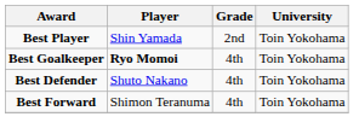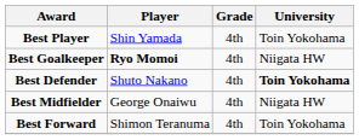 <table class="wikitable" style="text-align:center">
 <tr>
 <th>Award</th>
 <th>Player</th>
 <th>Grade</th>
 <th>University</th>
 </tr>
 <tr>
 <td><strong>Best Player</strong></td>
 <td align="left"> <a href='#'>Shin Yamada</a></td>
-<td>2nd</td>
+<td>4th</td>
 <td align="left">Toin Yokohama</td>
 </tr>
 <tr>
 <td><strong>Best Goalkeeper</strong></td>
 <td align="left"><strong> Ryo Momoi</strong></td>
 <td>4th</td>
-<td align="left">Toin Yokohama</td>
+<td align="left">Niigata HW</td>
 </tr>
 <tr>
 <td><strong>Best Defender</strong></td>
 <td align="left"> <a href='#'>Shuto Nakano</a></td>
 <td>4th</td>
-<td align="left">Toin Yokohama</td>
+<td align="left"><strong>Toin Yokohama</strong></td>
+</tr>
+<tr>
+<td><strong>Best Midfielder</strong></td>
+<td align="left"> George Onaiwu</td>
+<td>4th</td>
+<td align="left">Niigata HW</td>
 </tr>
 <tr>
 <td><strong>Best Forward</strong></td>
 <td align="left"> Shimon Teranuma</td>
 <td>4th</td>
 <td align="left">Toin Yokohama</td>
 </tr>
 <tr>
 </tr>
 </table>
